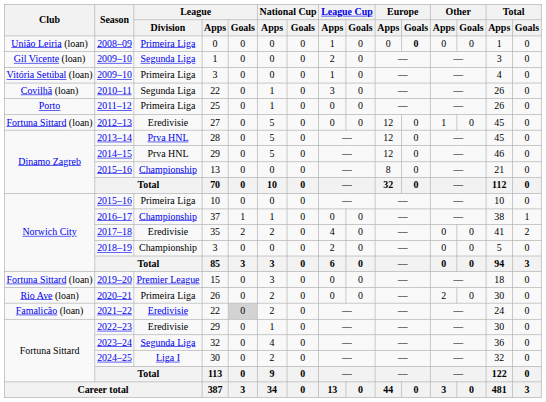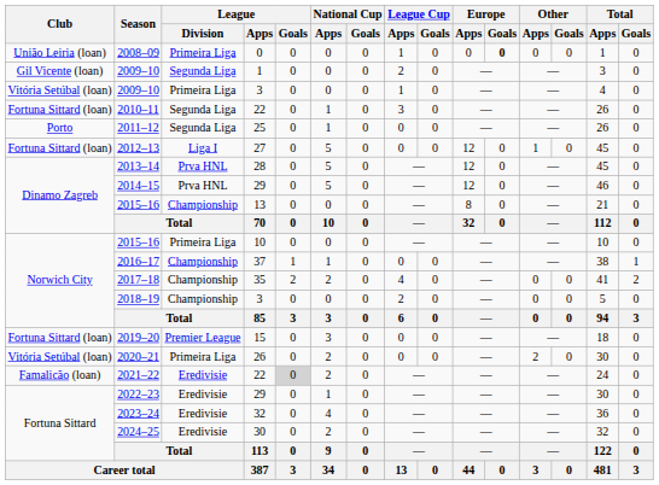 <table class="wikitable" style="text-align:center">
 <tr>
 <th rowspan="2">Club</th>
 <th rowspan="2">Season</th>
 <th colspan="3">League</th>
 <th colspan="2">National Cup</th>
 <th colspan="2"><a href='#'>League Cup</a></th>
 <th colspan="2">Europe</th>
 <th colspan="2">Other</th>
 <th colspan="2">Total</th>
 </tr>
 <tr>
 <th>Division</th>
 <th>Apps</th>
 <th>Goals</th>
 <th>Apps</th>
 <th>Goals</th>
 <th>Apps</th>
 <th>Goals</th>
 <th>Apps</th>
 <th>Goals</th>
 <th>Apps</th>
 <th>Goals</th>
 <th>Apps</th>
 <th>Goals</th>
 </tr>
 <tr>
 <td><a href='#'>União Leiria</a> (loan)</td>
 <td><a href='#'>2008–09</a></td>
 <td><a href='#'>Primeira Liga</a></td>
 <td>0</td>
 <td>0</td>
 <td>0</td>
 <td>0</td>
 <td>1</td>
 <td>0</td>
 <td>0</td>
 <td><strong>0</strong></td>
 <td>0</td>
 <td>0</td>
 <td>1</td>
 <td>0</td>
 </tr>
 <tr>
 <td><a href='#'>Gil Vicente</a> (loan)</td>
 <td><a href='#'>2009–10</a></td>
 <td><a href='#'>Segunda Liga</a></td>
 <td>1</td>
 <td>0</td>
 <td>0</td>
 <td>0</td>
 <td>2</td>
 <td>0</td>
 <td colspan="2">—</td>
 <td colspan="2">—</td>
 <td>3</td>
 <td>0</td>
 </tr>
 <tr>
 <td><a href='#'>Vitória Setúbal</a> (loan)</td>
 <td><a href='#'>2009–10</a></td>
 <td>Primeira Liga</td>
 <td>3</td>
 <td>0</td>
 <td>0</td>
 <td>0</td>
 <td>1</td>
 <td>0</td>
 <td colspan="2">—</td>
 <td colspan="2">—</td>
 <td>4</td>
 <td>0</td>
 </tr>
 <tr>
-<td><a href='#'>Covilhã</a> (loan)</td>
+<td><a href='#'>Fortuna Sittard</a> (loan)</td>
 <td><a href='#'>2010–11</a></td>
 <td>Segunda Liga</td>
 <td>22</td>
 <td>0</td>
 <td>1</td>
 <td>0</td>
 <td>3</td>
 <td>0</td>
 <td colspan="2">—</td>
 <td colspan="2">—</td>
 <td>26</td>
 <td>0</td>
 </tr>
 <tr>
 <td><a href='#'>Porto</a></td>
 <td><a href='#'>2011–12</a></td>
-<td>Primeira Liga</td>
+<td>Segunda Liga</td>
 <td>25</td>
 <td>0</td>
 <td>1</td>
 <td>0</td>
 <td>0</td>
 <td>0</td>
 <td colspan="2">—</td>
 <td colspan="2">—</td>
 <td>26</td>
 <td>0</td>
 </tr>
 <tr>
 <td><a href='#'>Fortuna Sittard</a> (loan)</td>
 <td><a href='#'>2012–13</a></td>
-<td>Eredivisie</td>
+<td><a href='#'>Liga I</a></td>
 <td>27</td>
 <td>0</td>
 <td>5</td>
 <td>0</td>
 <td>0</td>
 <td>0</td>
 <td>12</td>
 <td>0</td>
 <td>1</td>
 <td>0</td>
 <td>45</td>
 <td>0</td>
 </tr>
 <tr>
 <td rowspan="4"><a href='#'>Dinamo Zagreb</a></td>
 <td><a href='#'>2013–14</a></td>
 <td><a href='#'>Prva HNL</a></td>
 <td>28</td>
 <td>0</td>
 <td>5</td>
 <td>0</td>
 <td colspan="2">—</td>
 <td>12</td>
 <td>0</td>
 <td colspan="2">—</td>
 <td>45</td>
 <td>0</td>
 </tr>
 <tr>
 <td><a href='#'>2014–15</a></td>
 <td>Prva HNL</td>
 <td>29</td>
 <td>0</td>
 <td>5</td>
 <td>0</td>
 <td colspan="2">—</td>
 <td>12</td>
 <td>0</td>
 <td colspan="2">—</td>
 <td>46</td>
 <td>0</td>
 </tr>
 <tr>
 <td><a href='#'>2015–16</a></td>
 <td><a href='#'>Championship</a></td>
 <td>13</td>
 <td>0</td>
 <td>0</td>
 <td>0</td>
 <td colspan="2">—</td>
 <td>8</td>
 <td>0</td>
 <td colspan="2">—</td>
 <td>21</td>
 <td>0</td>
 </tr>
 <tr>
 <th colspan="2">Total</th>
 <th>70</th>
 <th>0</th>
 <th>10</th>
 <th>0</th>
 <th colspan="2">—</th>
 <th>32</th>
 <th>0</th>
 <th colspan="2">—</th>
 <th>112</th>
 <th>0</th>
 </tr>
 <tr>
 <td rowspan="5"><a href='#'>Norwich City</a></td>
 <td><a href='#'>2015–16</a></td>
 <td>Primeira Liga</td>
 <td>10</td>
 <td>0</td>
 <td>0</td>
 <td>0</td>
 <td colspan="2">—</td>
 <td colspan="2">—</td>
 <td colspan="2">—</td>
 <td>10</td>
 <td>0</td>
 </tr>
 <tr>
 <td><a href='#'>2016–17</a></td>
 <td><a href='#'>Championship</a></td>
 <td>37</td>
 <td>1</td>
 <td>1</td>
 <td>0</td>
 <td>0</td>
 <td>0</td>
 <td colspan="2">—</td>
 <td colspan="2">—</td>
 <td>38</td>
 <td>1</td>
 </tr>
 <tr>
 <td><a href='#'>2017–18</a></td>
-<td>Eredivisie</td>
+<td>Championship</td>
 <td>35</td>
 <td>2</td>
 <td>2</td>
 <td>0</td>
 <td>4</td>
 <td>0</td>
 <td colspan="2">—</td>
 <td>0</td>
 <td>0</td>
 <td>41</td>
 <td>2</td>
 </tr>
 <tr>
 <td><a href='#'>2018–19</a></td>
 <td>Championship</td>
 <td>3</td>
 <td>0</td>
 <td>0</td>
 <td>0</td>
 <td>2</td>
 <td>0</td>
 <td colspan="2">—</td>
 <td>0</td>
 <td>0</td>
 <td>5</td>
 <td>0</td>
 </tr>
 <tr>
 <th colspan="2">Total</th>
 <th>85</th>
 <th>3</th>
 <th>3</th>
 <th>0</th>
 <th>6</th>
 <th>0</th>
 <th colspan="2">—</th>
 <th>0</th>
 <th>0</th>
 <th>94</th>
 <th>3</th>
 </tr>
 <tr>
 <td><a href='#'>Fortuna Sittard</a> (loan)</td>
 <td><a href='#'>2019–20</a></td>
 <td><a href='#'>Premier League</a></td>
 <td>15</td>
 <td>0</td>
 <td>3</td>
 <td>0</td>
 <td>0</td>
 <td>0</td>
 <td colspan="2">—</td>
 <td colspan="2">—</td>
 <td>18</td>
 <td>0</td>
 </tr>
 <tr>
-<td><a href='#'>Rio Ave</a> (loan)</td>
+<td><a href='#'>Vitória Setúbal</a> (loan)</td>
 <td><a href='#'>2020–21</a></td>
 <td>Primeira Liga</td>
 <td>26</td>
 <td>0</td>
 <td>2</td>
 <td>0</td>
 <td>0</td>
 <td>0</td>
 <td colspan="2">—</td>
 <td>2</td>
 <td>0</td>
 <td>30</td>
 <td>0</td>
 </tr>
 <tr>
 <td><a href='#'>Famalicão</a> (loan)</td>
 <td><a href='#'>2021–22</a></td>
 <td><a href='#'>Eredivisie</a></td>
 <td>22</td>
 <td style="background: lightgrey;">0</td>
 <td>2</td>
 <td>0</td>
 <td colspan="2">—</td>
 <td colspan="2">—</td>
 <td colspan="2">—</td>
 <td>24</td>
 <td>0</td>
 </tr>
 <tr>
 <td rowspan="4">Fortuna Sittard</td>
 <td><a href='#'>2022–23</a></td>
 <td>Eredivisie</td>
 <td>29</td>
 <td>0</td>
 <td>1</td>
 <td>0</td>
 <td colspan="2">—</td>
 <td colspan="2">—</td>
 <td colspan="2">—</td>
 <td>30</td>
 <td>0</td>
 </tr>
 <tr>
 <td><a href='#'>2023–24</a></td>
-<td><a href='#'>Segunda Liga</a></td>
+<td>Eredivisie</td>
 <td>32</td>
 <td>0</td>
 <td>4</td>
 <td>0</td>
 <td colspan="2">—</td>
 <td colspan="2">—</td>
 <td colspan="2">—</td>
 <td>36</td>
 <td>0</td>
 </tr>
 <tr>
 <td><a href='#'>2024–25</a></td>
-<td><a href='#'>Liga I</a></td>
+<td>Eredivisie</td>
 <td>30</td>
 <td>0</td>
 <td>2</td>
 <td>0</td>
 <td colspan="2">—</td>
 <td colspan="2">—</td>
 <td colspan="2">—</td>
 <td>32</td>
 <td>0</td>
 </tr>
 <tr>
 <th colspan="2">Total</th>
 <th>113</th>
 <th>0</th>
 <th>9</th>
 <th>0</th>
 <th colspan="2">—</th>
 <th colspan="2">—</th>
 <th colspan="2">—</th>
 <th>122</th>
 <th>0</th>
 </tr>
 <tr>
 <th colspan="3">Career total</th>
 <th>387</th>
 <th>3</th>
 <th>34</th>
 <th>0</th>
 <th>13</th>
 <th>0</th>
 <th>44</th>
 <th>0</th>
 <th>3</th>
 <th>0</th>
 <th>481</th>
 <th>3</th>
 </tr>
 </table>
